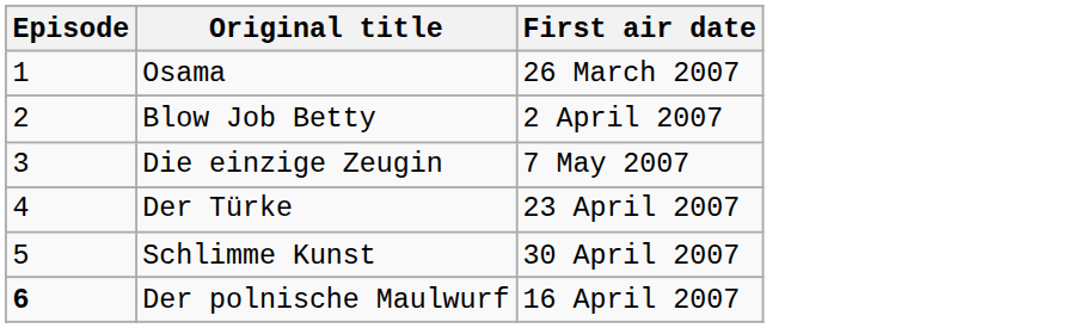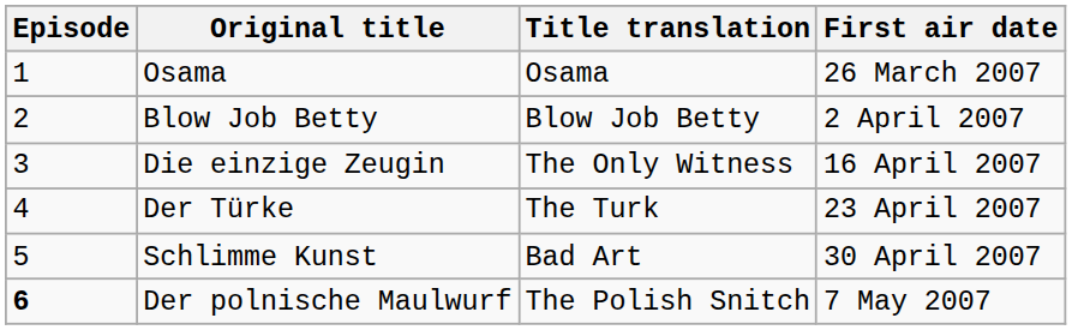 <table class="wikitable">
 <tr>
 <th>Episode</th>
 <th>Original title</th>
+<th>Title translation</th>
 <th>First air date</th>
 </tr>
 <tr>
 <td>1</td>
+<td>Osama</td>
 <td>Osama</td>
 <td>26 March 2007</td>
 </tr>
 <tr>
 <td>2</td>
 <td>Blow Job Betty</td>
+<td>Blow Job Betty</td>
 <td>2 April 2007</td>
 </tr>
 <tr>
 <td>3</td>
 <td>Die einzige Zeugin</td>
-<td>7 May 2007</td>
+<td>The Only Witness</td>
+<td>16 April 2007</td>
 </tr>
 <tr>
 <td>4</td>
 <td>Der Türke</td>
+<td>The Turk</td>
 <td>23 April 2007</td>
 </tr>
 <tr>
 <td>5</td>
 <td>Schlimme Kunst</td>
+<td>Bad Art</td>
 <td>30 April 2007</td>
 </tr>
 <tr>
 <td><strong>6</strong></td>
 <td>Der polnische Maulwurf</td>
-<td>16 April 2007</td>
+<td>The Polish Snitch</td>
+<td>7 May 2007</td>
 </tr>
 </table>
